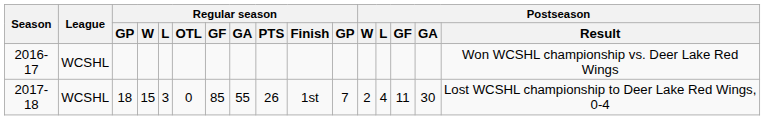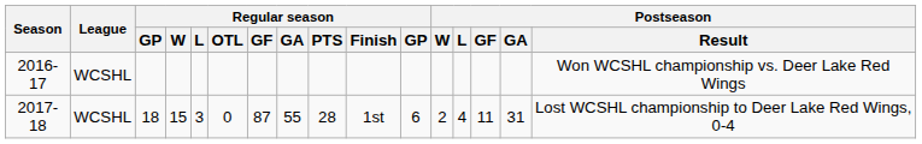 <table class="wikitable plainrowheaders"  style="text-align: center; font-size: 95%">
 <tr align="center" style="font-size: small; font-weight:bold; background-color:#dddddd; padding:5px;">
 <th rowspan="2" scope="col">Season</th>
 <th rowspan="2" scope="col">League</th>
 <th colspan="9">Regular season</th>
 <th colspan="9">Postseason</th>
 </tr>
 <tr>
 <th scope="col">GP</th>
 <th scope="col">W</th>
 <th scope="col">L</th>
 <th scope="col">OTL</th>
 <th scope="col">GF</th>
 <th scope="col">GA</th>
 <th scope="col">PTS</th>
 <th scope="col">Finish</th>
 <th scope="col">GP</th>
 <th scope="col">W</th>
 <th scope="col">L</th>
 <th scope="col">GF</th>
 <th scope="col">GA</th>
 <th scope="col">Result</th>
 </tr>
 <tr>
 <td scope="row">2016-17</td>
 <td>WCSHL</td>
 <td></td>
 <td></td>
 <td></td>
 <td></td>
 <td></td>
 <td></td>
 <td></td>
 <td></td>
 <td></td>
 <td></td>
 <td></td>
 <td></td>
 <td></td>
 <td>Won WCSHL championship vs. Deer Lake Red Wings</td>
 </tr>
 <tr>
 <td scope="row">2017-18</td>
 <td>WCSHL</td>
 <td>18</td>
 <td>15</td>
 <td>3</td>
 <td>0</td>
-<td>85</td>
+<td>87</td>
 <td>55</td>
-<td>26</td>
+<td>28</td>
 <td>1st</td>
-<td>7</td>
+<td>6</td>
 <td>2</td>
 <td>4</td>
 <td>11</td>
-<td>30</td>
+<td>31</td>
 <td>Lost WCSHL championship to Deer Lake Red Wings, 0-4</td>
 </tr>
 </table>
